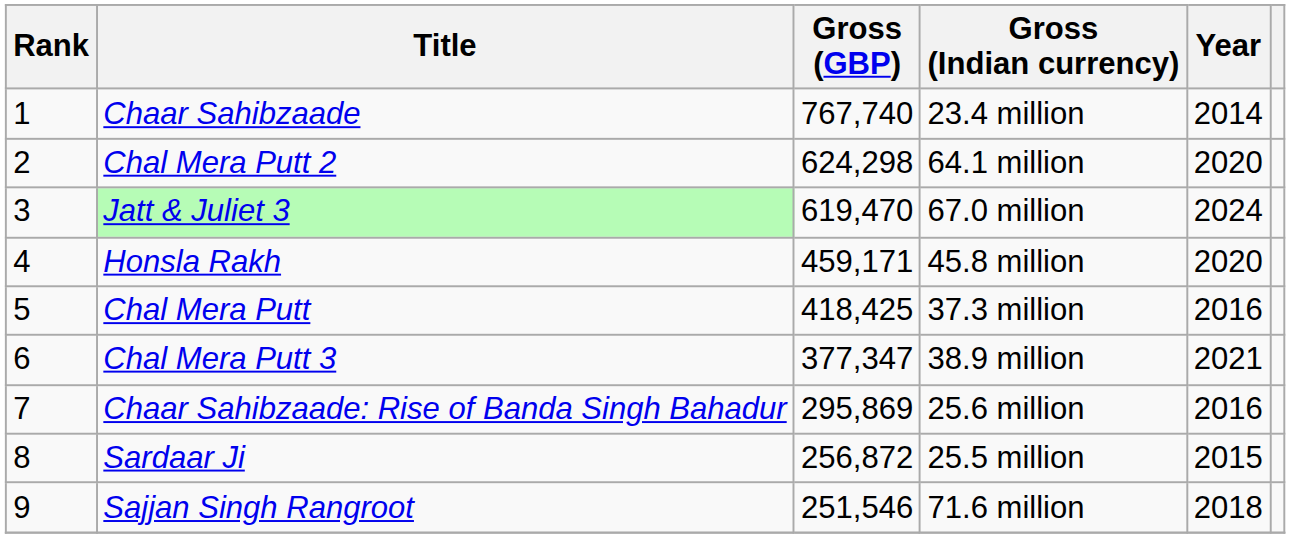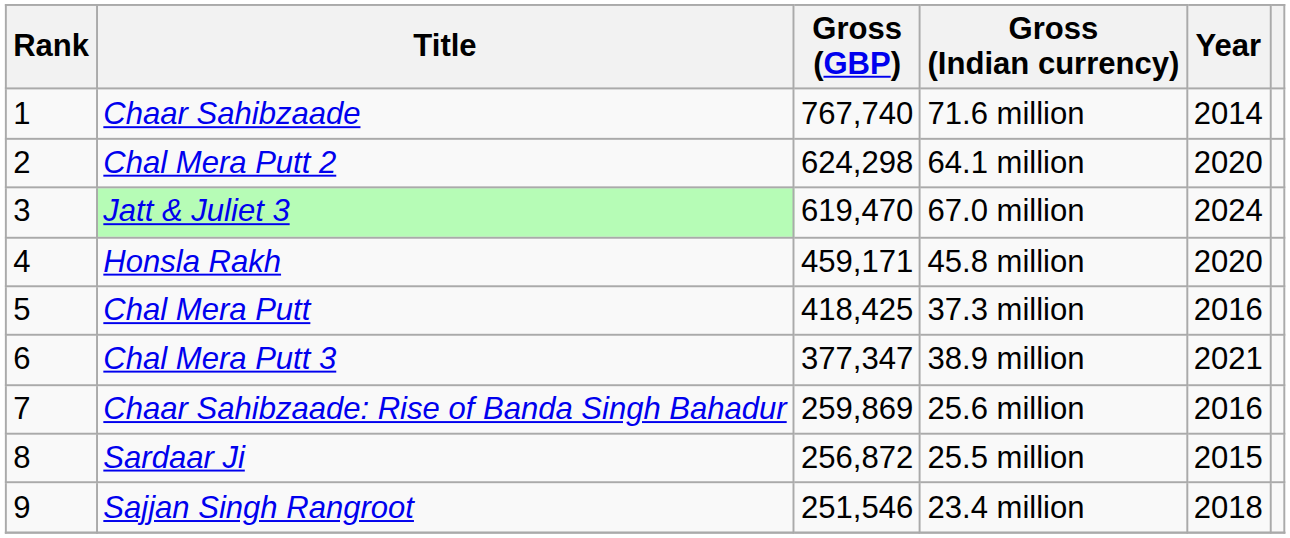 <table class="wikitable sortable" style="margin:auto; margin:auto;">
 <tr>
 <th>Rank</th>
 <th>Title</th>
 <th>Gross <br> (<a href='#'>GBP</a>)</th>
 <th>Gross <br> (Indian currency)</th>
 <th>Year</th>
 <th class="unsortable"></th>
 </tr>
 <tr>
 <td>1</td>
 <td><em><a href='#'>Chaar Sahibzaade</a></em></td>
 <td>767,740</td>
-<td>23.4 million</td>
+<td>71.6 million</td>
 <td>2014</td>
 <td></td>
 </tr>
 <tr>
 <td>2</td>
 <td><em><a href='#'>Chal Mera Putt 2</a></em></td>
 <td>624,298</td>
 <td>64.1 million</td>
 <td>2020</td>
 <td></td>
 </tr>
 <tr>
 <td>3</td>
 <td style="background:#b6fcb6;"><em><a href='#'>Jatt & Juliet 3</a></em> </td>
 <td>619,470</td>
 <td>67.0 million</td>
 <td>2024</td>
 <td></td>
 </tr>
 <tr>
 <td>4</td>
 <td><em><a href='#'>Honsla Rakh</a></em></td>
 <td>459,171</td>
 <td>45.8 million</td>
 <td>2020</td>
 <td></td>
 </tr>
 <tr>
 <td>5</td>
 <td><em><a href='#'>Chal Mera Putt</a></em></td>
 <td>418,425</td>
 <td>37.3 million</td>
 <td>2016</td>
 <td></td>
 </tr>
 <tr>
 <td>6</td>
 <td><em><a href='#'>Chal Mera Putt 3</a></em></td>
 <td>377,347</td>
 <td>38.9 million</td>
 <td>2021</td>
 <td></td>
 </tr>
 <tr>
 <td>7</td>
 <td><em><a href='#'>Chaar Sahibzaade: Rise of Banda Singh Bahadur</a></em></td>
-<td>295,869</td>
+<td>259,869</td>
 <td>25.6 million</td>
 <td>2016</td>
 <td></td>
 </tr>
 <tr>
 <td>8</td>
 <td><em><a href='#'>Sardaar Ji</a></em></td>
 <td>256,872</td>
 <td>25.5 million</td>
 <td>2015</td>
 <td></td>
 </tr>
 <tr>
 <td>9</td>
 <td><em><a href='#'>Sajjan Singh Rangroot</a></em></td>
 <td>251,546</td>
-<td>71.6 million</td>
+<td>23.4 million</td>
 <td>2018</td>
 <td></td>
 </tr>
 <tr>
 </tr>
 </table>
